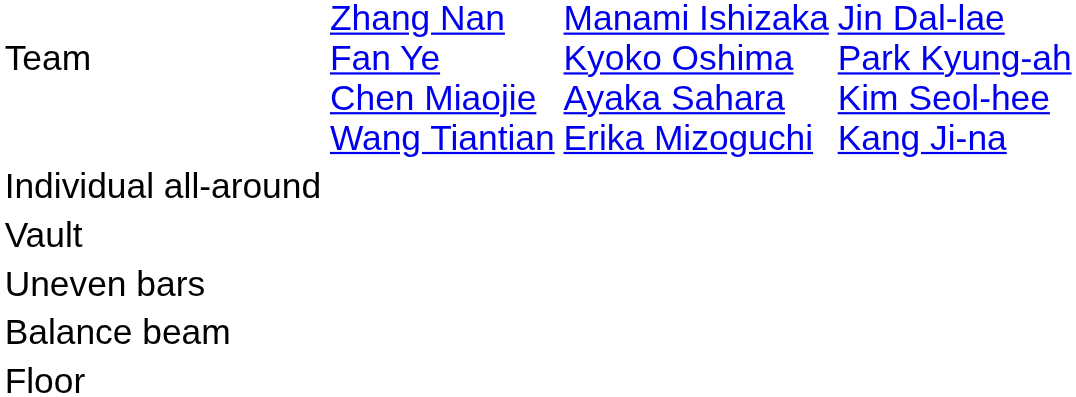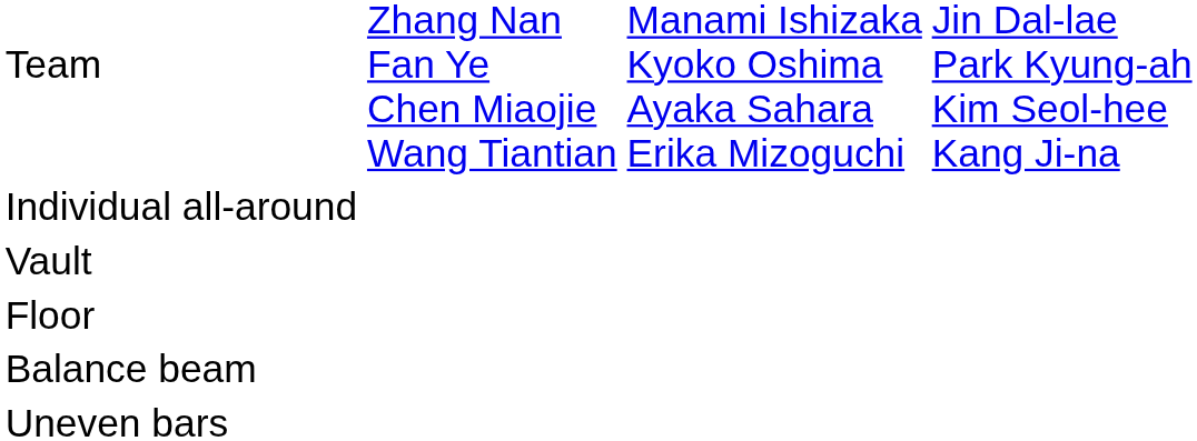 <table>
 <tr>
 <td>Team</td>
 <td><br><a href='#'>Zhang Nan</a><br><a href='#'>Fan Ye</a><br><a href='#'>Chen Miaojie</a><br><a href='#'>Wang Tiantian</a></td>
 <td><br><a href='#'>Manami Ishizaka</a><br><a href='#'>Kyoko Oshima</a><br><a href='#'>Ayaka Sahara</a><br><a href='#'>Erika Mizoguchi</a></td>
 <td><br><a href='#'>Jin Dal-lae</a><br><a href='#'>Park Kyung-ah</a><br><a href='#'>Kim Seol-hee</a><br><a href='#'>Kang Ji-na</a></td>
 </tr>
 <tr>
 <td>Individual all-around</td>
 <td></td>
 <td></td>
 <td></td>
 </tr>
 <tr>
 <td>Vault</td>
 <td></td>
 <td></td>
 <td></td>
 </tr>
 <tr>
-<td>Uneven bars</td>
+<td>Floor</td>
 <td></td>
 <td></td>
 <td></td>
 </tr>
 <tr>
 <td>Balance beam</td>
 <td></td>
 <td></td>
 <td></td>
 </tr>
 <tr>
-<td>Floor</td>
+<td>Uneven bars</td>
 <td></td>
 <td></td>
 <td></td>
 </tr>
 </table>
